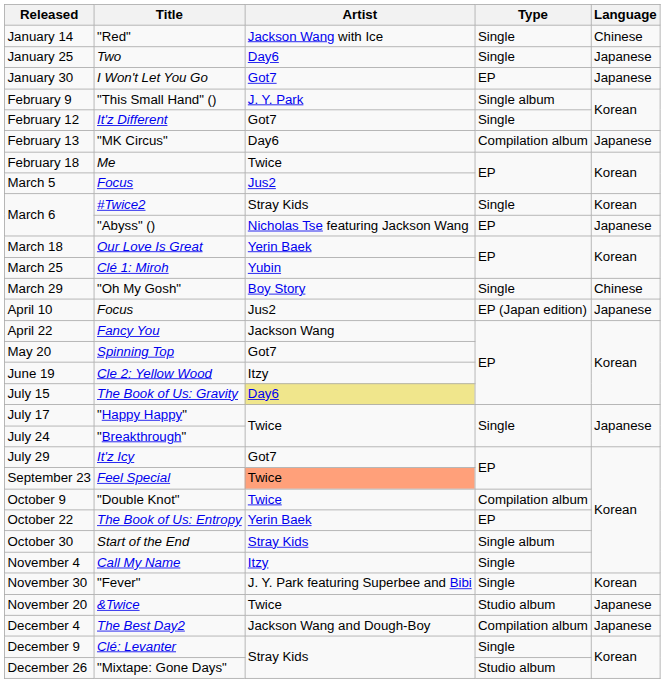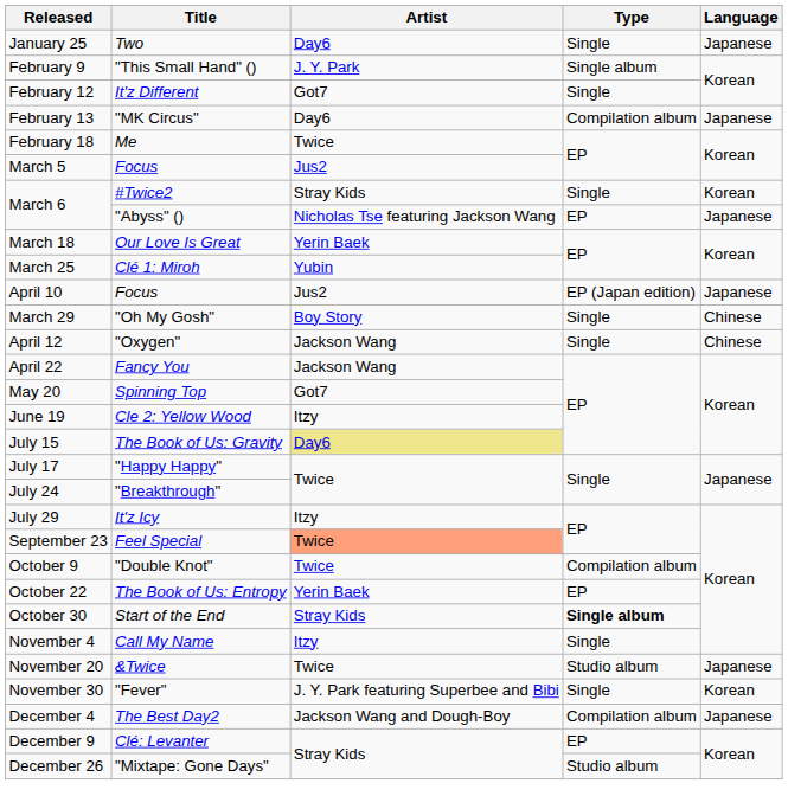 <table class="wikitable plainrowheaders">
 <tr>
 <th scope="col">Released</th>
 <th scope="col">Title</th>
 <th scope="col">Artist</th>
 <th scope="col">Type</th>
 <th scope="col">Language</th>
 </tr>
 <tr>
-<td>January 14</td>
-<td>"Red"</td>
-<td><a href='#'>Jackson Wang</a> with Ice</td>
-<td>Single</td>
-<td>Chinese</td>
-</tr>
-<tr>
 <td>January 25</td>
 <td><em>Two</em></td>
 <td><a href='#'>Day6</a></td>
 <td>Single</td>
-<td>Japanese</td>
-</tr>
-<tr>
-<td>January 30</td>
-<td><em>I Won't Let You Go</em></td>
-<td><a href='#'>Got7</a></td>
-<td>EP</td>
 <td>Japanese</td>
 </tr>
 <tr>
 <td>February 9</td>
 <td>"This Small Hand" ()</td>
 <td><a href='#'>J. Y. Park</a></td>
 <td>Single album</td>
 <td rowspan="2">Korean</td>
 </tr>
 <tr>
 <td>February 12</td>
 <td><em><a href='#'>It'z Different</a></em></td>
 <td>Got7</td>
 <td>Single</td>
 </tr>
 <tr>
 <td>February 13</td>
 <td>"MK Circus"</td>
 <td>Day6</td>
 <td>Compilation album</td>
 <td>Japanese</td>
 </tr>
 <tr>
 <td>February 18</td>
 <td><em>Me</em></td>
 <td>Twice</td>
 <td rowspan="2">EP</td>
 <td rowspan="2">Korean</td>
 </tr>
 <tr>
 <td>March 5</td>
 <td><em><a href='#'>Focus</a></em></td>
 <td><a href='#'>Jus2</a></td>
 </tr>
 <tr>
 <td rowspan="2">March 6</td>
 <td><em><a href='#'>#Twice2</a></em></td>
 <td>Stray Kids</td>
 <td>Single</td>
 <td>Korean</td>
 </tr>
 <tr>
 <td>"Abyss" ()</td>
 <td><a href='#'>Nicholas Tse</a> featuring Jackson Wang</td>
 <td>EP</td>
 <td>Japanese</td>
 </tr>
 <tr>
 <td>March 18</td>
 <td><em><a href='#'>Our Love Is Great</a></em></td>
 <td><a href='#'>Yerin Baek</a></td>
 <td rowspan="2">EP</td>
 <td rowspan="2">Korean</td>
 </tr>
 <tr>
 <td>March 25</td>
 <td><em><a href='#'>Clé 1: Miroh</a></em></td>
 <td><a href='#'>Yubin</a></td>
 </tr>
 <tr>
+<td>April 10</td>
+<td><em>Focus</em></td>
+<td>Jus2</td>
+<td>EP (Japan edition)</td>
+<td>Japanese</td>
+</tr>
+<tr>
 <td>March 29</td>
 <td>"Oh My Gosh"</td>
 <td><a href='#'>Boy Story</a></td>
 <td>Single</td>
 <td>Chinese</td>
 </tr>
 <tr>
-<td>April 10</td>
-<td><em>Focus</em></td>
-<td>Jus2</td>
-<td>EP (Japan edition)</td>
-<td>Japanese</td>
+<td>April 12</td>
+<td>"Oxygen"</td>
+<td>Jackson Wang</td>
+<td>Single</td>
+<td>Chinese</td>
 </tr>
 <tr>
 <td>April 22</td>
 <td><em><a href='#'>Fancy You</a></em></td>
 <td>Jackson Wang</td>
 <td rowspan="4">EP</td>
 <td rowspan="4">Korean</td>
 </tr>
 <tr>
 <td>May 20</td>
 <td><em><a href='#'>Spinning Top</a></em></td>
 <td>Got7</td>
 </tr>
 <tr>
 <td>June 19</td>
 <td><em><a href='#'>Cle 2: Yellow Wood</a></em></td>
 <td>Itzy</td>
 </tr>
 <tr>
 <td>July 15</td>
 <td><em><a href='#'>The Book of Us: Gravity</a></em></td>
 <td style="background: khaki;"><a href='#'>Day6</a></td>
 </tr>
 <tr>
 <td>July 17</td>
 <td>"<a href='#'>Happy Happy</a>"</td>
 <td rowspan="2">Twice</td>
 <td rowspan="2">Single</td>
 <td rowspan="2">Japanese</td>
 </tr>
 <tr>
 <td>July 24</td>
 <td>"<a href='#'>Breakthrough</a>"</td>
 </tr>
 <tr>
 <td>July 29</td>
 <td><em><a href='#'>It'z Icy</a></em></td>
-<td>Got7</td>
+<td>Itzy</td>
 <td rowspan="2">EP</td>
 <td rowspan="6">Korean</td>
 </tr>
 <tr>
 <td>September 23</td>
 <td><em><a href='#'>Feel Special</a></em></td>
 <td style="background: lightsalmon;">Twice</td>
 </tr>
 <tr>
 <td>October 9</td>
 <td>"Double Knot"</td>
 <td><a href='#'>Twice</a></td>
 <td>Compilation album</td>
 </tr>
 <tr>
 <td>October 22</td>
 <td><em><a href='#'>The Book of Us: Entropy</a></em></td>
 <td><a href='#'>Yerin Baek</a></td>
 <td>EP</td>
 </tr>
 <tr>
 <td>October 30</td>
 <td><em>Start of the End</em></td>
 <td><a href='#'>Stray Kids</a></td>
-<td>Single album</td>
+<td><strong>Single album</strong></td>
 </tr>
 <tr>
 <td>November 4</td>
 <td><em><a href='#'>Call My Name</a></em></td>
 <td><a href='#'>Itzy</a></td>
 <td>Single</td>
 </tr>
 <tr>
+<td>November 20</td>
+<td><em><a href='#'>&Twice</a></em></td>
+<td>Twice</td>
+<td>Studio album</td>
+<td>Japanese</td>
+</tr>
+<tr>
 <td>November 30</td>
 <td>"Fever"</td>
 <td>J. Y. Park featuring Superbee and <a href='#'>Bibi</a></td>
 <td>Single</td>
 <td>Korean</td>
-</tr>
-<tr>
-<td>November 20</td>
-<td><em><a href='#'>&Twice</a></em></td>
-<td>Twice</td>
-<td>Studio album</td>
-<td>Japanese</td>
 </tr>
 <tr>
 <td>December 4</td>
 <td><em><a href='#'>The Best Day2</a></em></td>
 <td>Jackson Wang and Dough-Boy</td>
 <td>Compilation album</td>
 <td>Japanese</td>
 </tr>
 <tr>
 <td>December 9</td>
 <td><em><a href='#'>Clé: Levanter</a></em></td>
 <td rowspan="2">Stray Kids</td>
-<td>Single</td>
+<td>EP</td>
 <td rowspan="2">Korean</td>
 </tr>
 <tr>
 <td>December 26</td>
 <td>"Mixtape: Gone Days"</td>
 <td>Studio album</td>
 </tr>
 </table>
